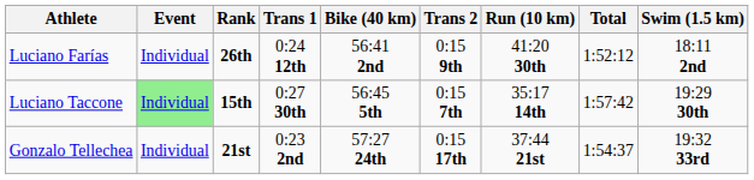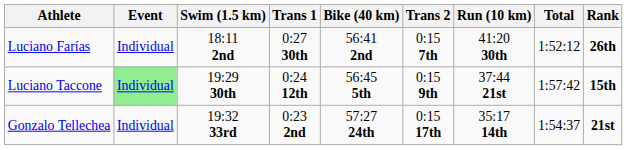 <table class="wikitable" style="font-size:90%">
 <tr>
 <th>Athlete</th>
 <th>Event</th>
-<th>Rank</th>
+<th>Swim (1.5 km)</th>
 <th>Trans 1</th>
 <th>Bike (40 km)</th>
 <th>Trans 2</th>
 <th>Run (10 km)</th>
 <th>Total</th>
-<th>Swim (1.5 km)</th>
+<th>Rank</th>
 </tr>
 <tr>
 <td><a href='#'>Luciano Farías</a></td>
 <td><a href='#'>Individual</a></td>
-<td align=center><strong>26th</strong></td>
-<td align=center>0:24<br><strong>12th</strong></td>
+<td align=center>18:11<br><strong>2nd</strong></td>
+<td align=center>0:27<br><strong>30th</strong></td>
 <td align=center>56:41<br><strong>2nd</strong></td>
-<td align=center>0:15<br><strong>9th</strong></td>
+<td align=center>0:15<br><strong>7th</strong></td>
 <td align=center>41:20<br><strong>30th</strong></td>
 <td align=center>1:52:12</td>
-<td align=center>18:11<br><strong>2nd</strong></td>
+<td align=center><strong>26th</strong></td>
 </tr>
 <tr>
 <td><a href='#'>Luciano Taccone</a></td>
 <td style="background: lightgreen;"><a href='#'>Individual</a></td>
+<td align=center>19:29<br><strong>30th</strong></td>
+<td align=center>0:24<br><strong>12th</strong></td>
+<td align=center>56:45<br><strong>5th</strong></td>
+<td align=center>0:15<br><strong>9th</strong></td>
+<td align=center>37:44<br><strong>21st</strong></td>
+<td align=center>1:57:42</td>
 <td align=center><strong>15th</strong></td>
-<td align=center>0:27<br><strong>30th</strong></td>
-<td align=center>56:45<br><strong>5th</strong></td>
-<td align=center>0:15<br><strong>7th</strong></td>
-<td align=center>35:17<br><strong>14th</strong></td>
-<td align=center>1:57:42</td>
-<td align=center>19:29<br><strong>30th</strong></td>
 </tr>
 <tr>
 <td><a href='#'>Gonzalo Tellechea</a></td>
 <td><a href='#'>Individual</a></td>
-<td align=center><strong>21st</strong></td>
+<td align=center>19:32<br><strong>33rd</strong></td>
 <td align=center>0:23<br><strong>2nd</strong></td>
 <td align=center>57:27<br><strong>24th</strong></td>
 <td align=center>0:15<br><strong>17th</strong></td>
-<td align=center>37:44<br><strong>21st</strong></td>
+<td align=center>35:17<br><strong>14th</strong></td>
 <td align=center>1:54:37</td>
-<td align=center>19:32<br><strong>33rd</strong></td>
+<td align=center><strong>21st</strong></td>
 </tr>
 </table>
